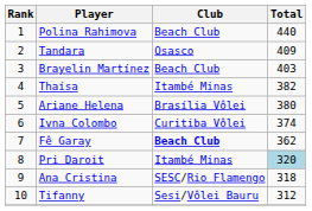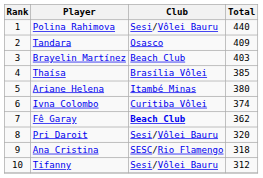 <table class="wikitable sortable" style="text-align: center;font-size:96%">
 <tr>
 <th>Rank</th>
 <th>Player</th>
 <th>Club</th>
 <th>Total</th>
 </tr>
 <tr>
 <td>1</td>
 <td style="text-align: left;"> <a href='#'>Polina Rahimova</a></td>
-<td style="text-align: left;"> <a href='#'>Beach Club</a></td>
+<td style="text-align: left;"> <a href='#'>Sesi</a>/<a href='#'>Vôlei Bauru</a></td>
 <td>440</td>
 </tr>
 <tr>
 <td>2</td>
 <td style="text-align: left;"> <a href='#'>Tandara</a></td>
 <td style="text-align: left;"> <a href='#'>Osasco</a></td>
 <td>409</td>
 </tr>
 <tr>
 <td>3</td>
 <td style="text-align: left;"> <a href='#'>Brayelin Martínez</a></td>
 <td style="text-align: left;"> <a href='#'>Beach Club</a></td>
 <td>403</td>
 </tr>
 <tr>
 <td>4</td>
 <td style="text-align: left;"> <a href='#'>Thaísa</a></td>
-<td style="text-align: left;"> <a href='#'>Itambé Minas</a></td>
-<td>382</td>
+<td style="text-align: left;"> <a href='#'>Brasília Vôlei</a></td>
+<td>385</td>
 </tr>
 <tr>
 <td>5</td>
 <td style="text-align: left;"> <a href='#'>Ariane Helena</a></td>
-<td style="text-align: left;"> <a href='#'>Brasília Vôlei</a></td>
+<td style="text-align: left;"> <a href='#'>Itambé Minas</a></td>
 <td>380</td>
 </tr>
 <tr>
 <td>6</td>
 <td style="text-align: left;"> <a href='#'>Ivna Colombo</a></td>
 <td style="text-align: left;"> <a href='#'>Curitiba Vôlei</a></td>
 <td>374</td>
 </tr>
 <tr>
 <td>7</td>
 <td style="text-align: left;"> <a href='#'>Fê Garay</a></td>
 <td style="text-align: left;"><strong> <a href='#'>Beach Club</a></strong></td>
 <td>362</td>
 </tr>
 <tr>
 <td>8</td>
 <td style="text-align: left;"> <a href='#'>Pri Daroit</a></td>
-<td style="text-align: left;"> <a href='#'>Itambé Minas</a></td>
-<td style="background: lightblue;">320</td>
+<td style="text-align: left;"> <a href='#'>Sesi</a>/<a href='#'>Vôlei Bauru</a></td>
+<td>320</td>
 </tr>
 <tr>
 <td>9</td>
 <td style="text-align: left;"> <a href='#'>Ana Cristina</a></td>
 <td style="text-align: left;"> <a href='#'>SESC</a>/<a href='#'>Rio Flamengo</a></td>
 <td>318</td>
 </tr>
 <tr>
 <td>10</td>
 <td style="text-align: left;"> <a href='#'>Tifanny</a></td>
 <td style="text-align: left;"> <a href='#'>Sesi</a>/<a href='#'>Vôlei Bauru</a></td>
 <td>312</td>
 </tr>
 <tr>
 </tr>
 </table>
